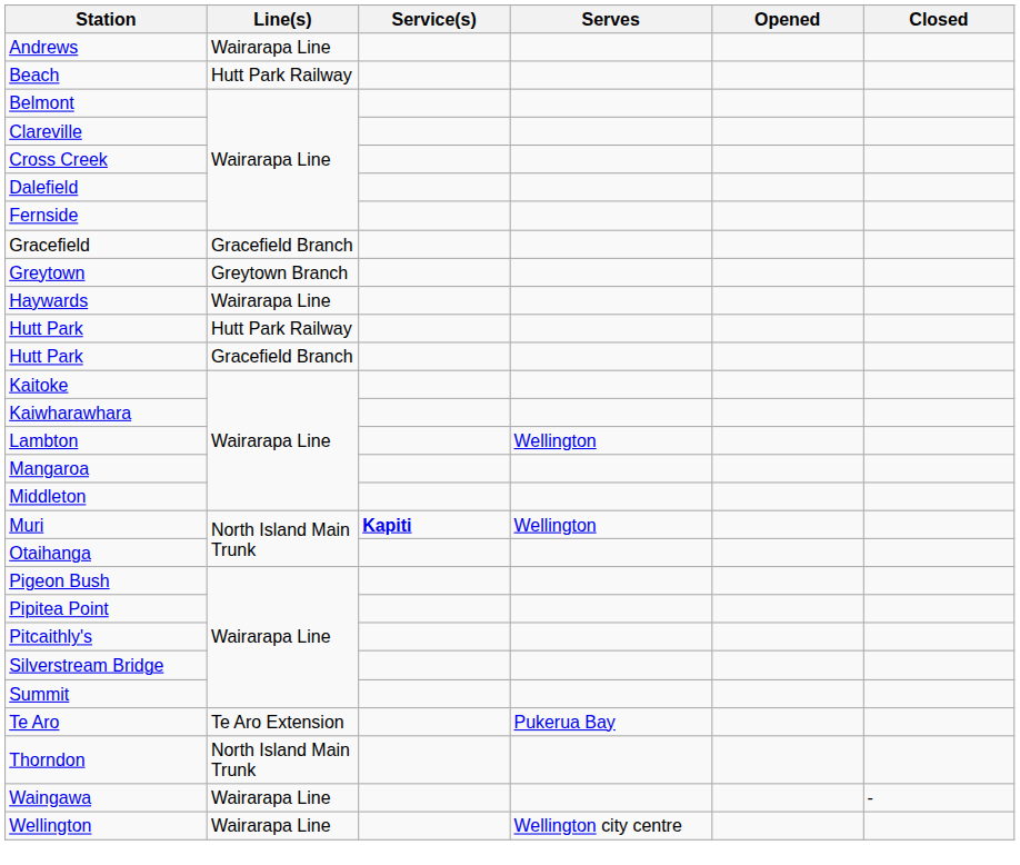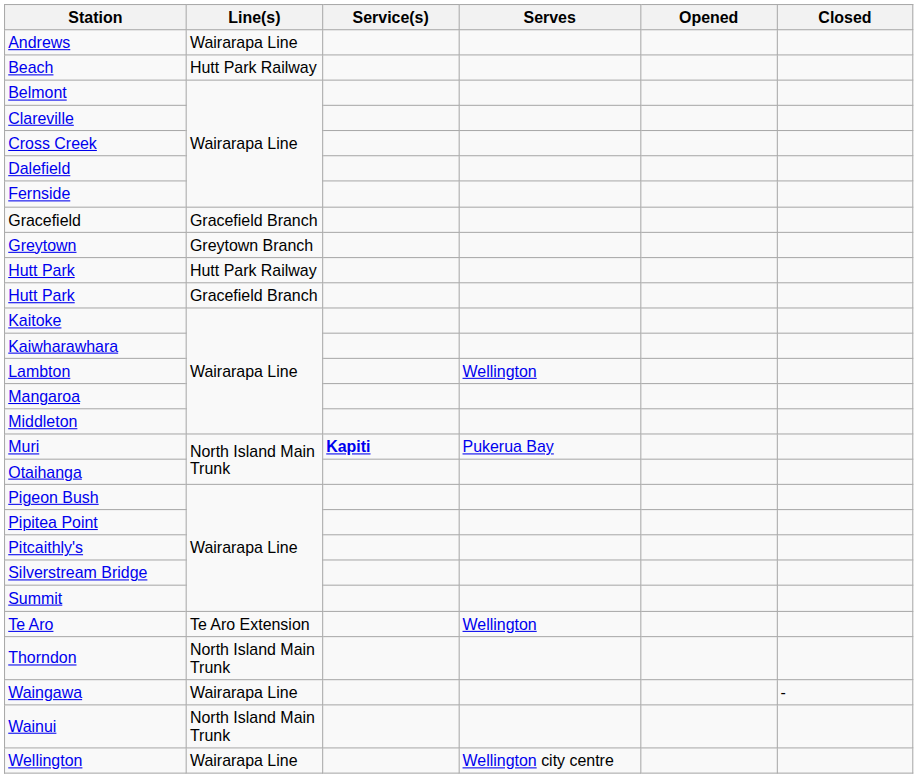 <table class="wikitable sortable" width=98% style="font-size: 95%;">
 <tr>
 <th width=20%>Station</th>
 <th width=15%>Line(s)</th>
 <th width=15%>Service(s)</th>
 <th width=20%>Serves</th>
 <th width=15%>Opened</th>
 <th width=15%>Closed</th>
 </tr>
 <tr ---->
 <td><a href='#'>Andrews</a></td>
 <td>Wairarapa Line</td>
 <td></td>
 <td></td>
 <td></td>
 <td></td>
 </tr>
 <tr ---->
 <td><a href='#'>Beach</a></td>
 <td>Hutt Park Railway</td>
 <td></td>
 <td></td>
 <td></td>
 <td></td>
 </tr>
 <tr ---->
 <td><a href='#'>Belmont</a></td>
 <td rowspan="5">Wairarapa Line</td>
 <td></td>
 <td></td>
 <td></td>
 <td></td>
 </tr>
 <tr ---->
 <td><a href='#'>Clareville</a></td>
 <td></td>
 <td></td>
 <td></td>
 <td></td>
 </tr>
 <tr ---->
 <td><a href='#'>Cross Creek</a></td>
 <td></td>
 <td></td>
 <td></td>
 <td></td>
 </tr>
 <tr ---->
 <td><a href='#'>Dalefield</a></td>
 <td></td>
 <td></td>
 <td></td>
 <td></td>
 </tr>
 <tr ---->
 <td><a href='#'>Fernside</a></td>
 <td></td>
 <td></td>
 <td></td>
 <td></td>
 </tr>
 <tr ---->
 <td>Gracefield</td>
 <td>Gracefield Branch</td>
 <td></td>
 <td></td>
 <td></td>
 <td></td>
 </tr>
 <tr ---->
 <td><a href='#'>Greytown</a></td>
 <td>Greytown Branch</td>
 <td></td>
 <td></td>
 <td></td>
 <td></td>
 </tr>
 <tr ---->
-<td><a href='#'>Haywards</a></td>
-<td>Wairarapa Line</td>
-<td></td>
-<td></td>
-<td></td>
-<td></td>
-</tr>
-<tr ---->
 <td><a href='#'>Hutt Park</a></td>
 <td>Hutt Park Railway</td>
 <td></td>
 <td></td>
 <td></td>
 <td></td>
 </tr>
 <tr ---->
 <td><a href='#'>Hutt Park</a></td>
 <td>Gracefield Branch</td>
 <td></td>
 <td></td>
 <td><br></td>
 <td><br></td>
 </tr>
 <tr ---->
 <td><a href='#'>Kaitoke</a></td>
 <td rowspan="5">Wairarapa Line</td>
 <td></td>
 <td></td>
 <td></td>
 <td></td>
 </tr>
 <tr ---->
 <td><a href='#'>Kaiwharawhara</a></td>
 <td></td>
 <td></td>
 <td></td>
 <td></td>
 </tr>
 <tr ---->
 <td><a href='#'>Lambton</a></td>
 <td></td>
 <td><a href='#'>Wellington</a></td>
 <td></td>
 <td></td>
 </tr>
 <tr ---->
 <td><a href='#'>Mangaroa</a></td>
 <td></td>
 <td></td>
 <td></td>
 <td></td>
 </tr>
 <tr ---->
 <td><a href='#'>Middleton</a></td>
 <td></td>
 <td></td>
 <td></td>
 <td></td>
 </tr>
 <tr ---->
 <td><a href='#'>Muri</a></td>
 <td rowspan="2">North Island Main Trunk</td>
 <td><strong><a href='#'>Kapiti</a></strong></td>
-<td><a href='#'>Wellington</a></td>
+<td><a href='#'>Pukerua Bay</a></td>
 <td></td>
 <td></td>
 </tr>
 <tr ---->
 <td><a href='#'>Otaihanga</a></td>
 <td></td>
 <td></td>
 <td></td>
 <td></td>
 </tr>
 <tr ---->
 <td><a href='#'>Pigeon Bush</a></td>
 <td rowspan="5">Wairarapa Line</td>
 <td></td>
 <td></td>
 <td></td>
 <td></td>
 </tr>
 <tr ---->
 <td><a href='#'>Pipitea Point</a></td>
 <td></td>
 <td></td>
 <td></td>
 <td></td>
 </tr>
 <tr ---->
 <td><a href='#'>Pitcaithly's</a></td>
 <td></td>
 <td></td>
 <td></td>
 <td></td>
 </tr>
 <tr ---->
 <td><a href='#'>Silverstream Bridge</a></td>
 <td></td>
 <td></td>
 <td><br></td>
 <td><br></td>
 </tr>
 <tr ---->
 <td><a href='#'>Summit</a></td>
 <td></td>
 <td></td>
 <td></td>
 <td></td>
 </tr>
 <tr ---->
 <td><a href='#'>Te Aro</a></td>
 <td>Te Aro Extension</td>
 <td></td>
-<td><a href='#'>Pukerua Bay</a></td>
+<td><a href='#'>Wellington</a></td>
 <td></td>
 <td></td>
 </tr>
 <tr ---->
 <td><a href='#'>Thorndon</a></td>
 <td>North Island Main Trunk</td>
 <td></td>
 <td></td>
 <td></td>
 <td></td>
 </tr>
 <tr ---->
 <td><a href='#'>Waingawa</a></td>
 <td>Wairarapa Line</td>
 <td></td>
 <td></td>
 <td></td>
 <td>-</td>
 </tr>
 <tr ---->
+<td><a href='#'>Wainui</a></td>
+<td>North Island Main Trunk</td>
+<td></td>
+<td></td>
+<td></td>
+<td></td>
+</tr>
+<tr ---->
 <td><a href='#'>Wellington</a></td>
 <td>Wairarapa Line</td>
 <td></td>
 <td><a href='#'>Wellington</a> city centre</td>
 <td></td>
 <td></td>
 </tr>
 </table>
